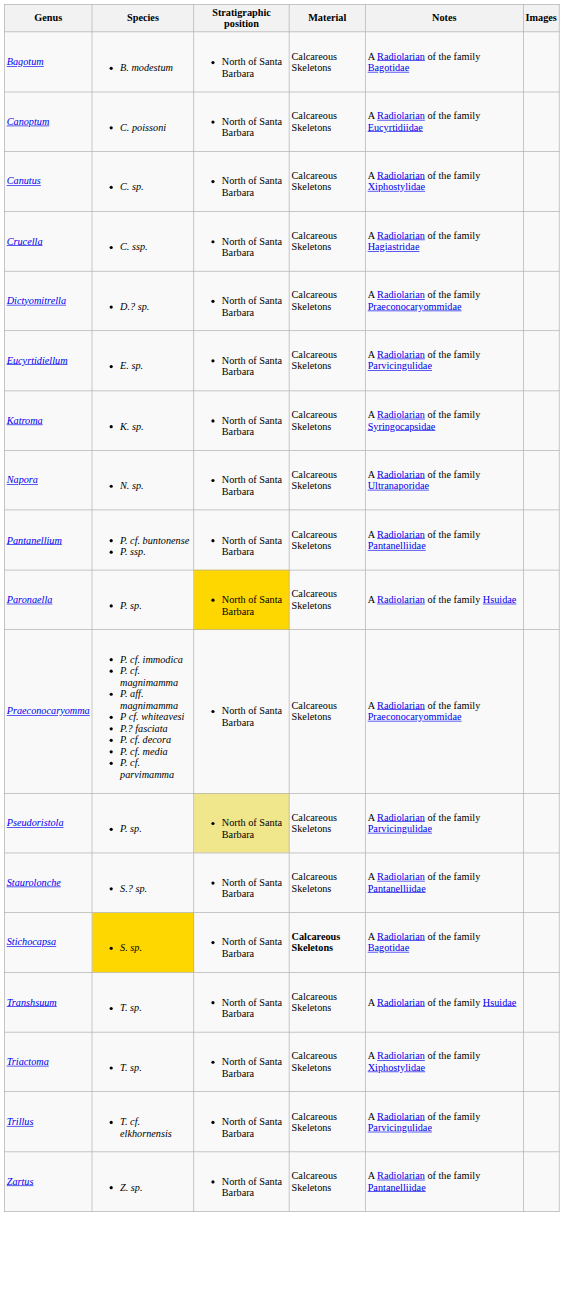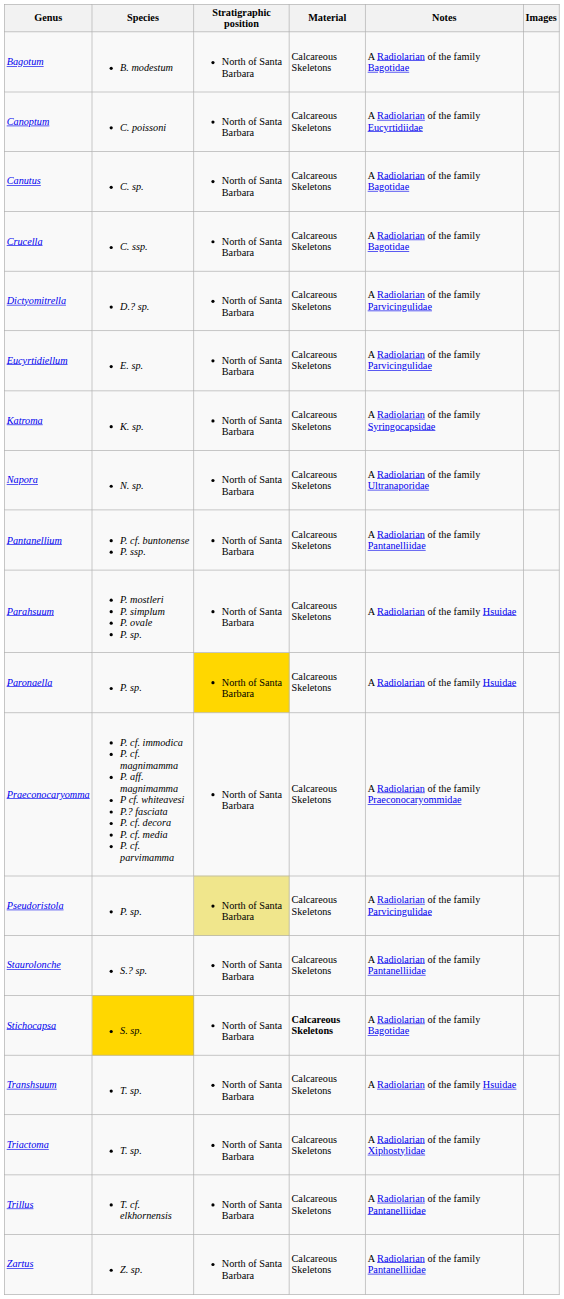 <table class="wikitable">
 <tr>
 <th>Genus</th>
 <th>Species</th>
 <th>Stratigraphic position</th>
 <th>Material</th>
 <th>Notes</th>
 <th>Images</th>
 </tr>
 <tr>
 <td><em><a href='#'>Bagotum</a></em></td>
 <td><br><ul><li><em>B. modestum</em></li></ul></td>
 <td><br><ul><li>North of Santa Barbara</li></ul></td>
 <td>Calcareous Skeletons</td>
 <td>A <a href='#'>Radiolarian</a> of the family <a href='#'>Bagotidae</a></td>
 <td></td>
 </tr>
 <tr>
 <td><em><a href='#'>Canoptum</a></em></td>
 <td><br><ul><li><em>C. poissoni</em></li></ul></td>
 <td><br><ul><li>North of Santa Barbara</li></ul></td>
 <td>Calcareous Skeletons</td>
 <td>A <a href='#'>Radiolarian</a> of the family <a href='#'>Eucyrtidiidae</a></td>
 <td></td>
 </tr>
 <tr>
 <td><em><a href='#'>Canutus</a></em></td>
 <td><br><ul><li><em>C. sp.</em></li></ul></td>
 <td><br><ul><li>North of Santa Barbara</li></ul></td>
 <td>Calcareous Skeletons</td>
-<td>A <a href='#'>Radiolarian</a> of the family <a href='#'>Xiphostylidae</a></td>
+<td>A <a href='#'>Radiolarian</a> of the family <a href='#'>Bagotidae</a></td>
 <td></td>
 </tr>
 <tr>
 <td><em><a href='#'>Crucella</a></em></td>
 <td><br><ul><li><em>C. ssp.</em></li></ul></td>
 <td><br><ul><li>North of Santa Barbara</li></ul></td>
 <td>Calcareous Skeletons</td>
-<td>A <a href='#'>Radiolarian</a> of the family <a href='#'>Hagiastridae</a></td>
+<td>A <a href='#'>Radiolarian</a> of the family <a href='#'>Bagotidae</a></td>
 <td></td>
 </tr>
 <tr>
 <td><em><a href='#'>Dictyomitrella</a></em></td>
 <td><br><ul><li><em>D.? sp.</em></li></ul></td>
 <td><br><ul><li>North of Santa Barbara</li></ul></td>
 <td>Calcareous Skeletons</td>
-<td>A <a href='#'>Radiolarian</a> of the family <a href='#'>Praeconocaryommidae</a></td>
+<td>A <a href='#'>Radiolarian</a> of the family <a href='#'>Parvicingulidae</a></td>
 <td></td>
 </tr>
 <tr>
 <td><em><a href='#'>Eucyrtidiellum</a></em></td>
 <td><br><ul><li><em>E. sp.</em></li></ul></td>
 <td><br><ul><li>North of Santa Barbara</li></ul></td>
 <td>Calcareous Skeletons</td>
 <td>A <a href='#'>Radiolarian</a> of the family <a href='#'>Parvicingulidae</a></td>
 <td></td>
 </tr>
 <tr>
 <td><em><a href='#'>Katroma</a></em></td>
 <td><br><ul><li><em>K. sp.</em></li></ul></td>
 <td><br><ul><li>North of Santa Barbara</li></ul></td>
 <td>Calcareous Skeletons</td>
 <td>A <a href='#'>Radiolarian</a> of the family <a href='#'>Syringocapsidae</a></td>
 <td></td>
 </tr>
 <tr>
 <td><em><a href='#'>Napora</a></em></td>
 <td><br><ul><li><em>N. sp.</em></li></ul></td>
 <td><br><ul><li>North of Santa Barbara</li></ul></td>
 <td>Calcareous Skeletons</td>
 <td>A <a href='#'>Radiolarian</a> of the family <a href='#'>Ultranaporidae</a></td>
 <td></td>
 </tr>
 <tr>
 <td><em><a href='#'>Pantanellium</a></em></td>
 <td><br><ul><li><em>P. cf. buntonense</em></li><li><em>P. ssp.</em></li></ul></td>
 <td><br><ul><li>North of Santa Barbara</li></ul></td>
 <td>Calcareous Skeletons</td>
 <td>A <a href='#'>Radiolarian</a> of the family <a href='#'>Pantanelliidae</a></td>
+<td></td>
+</tr>
+<tr>
+<td><em><a href='#'>Parahsuum</a></em></td>
+<td><br><ul><li><em>P. mostleri</em></li><li><em>P. simplum</em></li><li><em>P. ovale</em></li><li><em>P. sp.</em></li></ul></td>
+<td><br><ul><li>North of Santa Barbara</li></ul></td>
+<td>Calcareous Skeletons</td>
+<td>A <a href='#'>Radiolarian</a> of the family <a href='#'>Hsuidae</a></td>
 <td></td>
 </tr>
 <tr>
 <td><em><a href='#'>Paronaella</a></em></td>
 <td><br><ul><li><em>P. sp.</em></li></ul></td>
 <td style="background: gold;"><br><ul><li>North of Santa Barbara</li></ul></td>
 <td>Calcareous Skeletons</td>
 <td>A <a href='#'>Radiolarian</a> of the family <a href='#'>Hsuidae</a></td>
 <td></td>
 </tr>
 <tr>
 <td><em><a href='#'>Praeconocaryomma</a></em></td>
 <td><br><ul><li><em>P. cf. immodica</em></li><li><em>P. cf. magnimamma</em></li><li><em>P. aff. magnimamma</em></li><li><em>P cf. whiteavesi</em></li><li><em>P.? fasciata</em></li><li><em>P. cf. decora</em></li><li><em>P. cf. media</em></li><li><em>P. cf. parvimamma</em></li></ul></td>
 <td><br><ul><li>North of Santa Barbara</li></ul></td>
 <td>Calcareous Skeletons</td>
 <td>A <a href='#'>Radiolarian</a> of the family <a href='#'>Praeconocaryommidae</a></td>
 <td></td>
 </tr>
 <tr>
 <td><em><a href='#'>Pseudoristola</a></em></td>
 <td><br><ul><li><em>P. sp.</em></li></ul></td>
 <td style="background: khaki;"><br><ul><li>North of Santa Barbara</li></ul></td>
 <td>Calcareous Skeletons</td>
 <td>A <a href='#'>Radiolarian</a> of the family <a href='#'>Parvicingulidae</a></td>
 <td></td>
 </tr>
 <tr>
 <td><em><a href='#'>Staurolonche</a></em></td>
 <td><br><ul><li><em>S.? sp.</em></li></ul></td>
 <td><br><ul><li>North of Santa Barbara</li></ul></td>
 <td>Calcareous Skeletons</td>
 <td>A <a href='#'>Radiolarian</a> of the family <a href='#'>Pantanelliidae</a></td>
 <td></td>
 </tr>
 <tr>
 <td><em><a href='#'>Stichocapsa</a></em></td>
 <td style="background: gold;"><br><ul><li><em>S. sp.</em></li></ul></td>
 <td><br><ul><li>North of Santa Barbara</li></ul></td>
 <td><strong>Calcareous Skeletons</strong></td>
 <td>A <a href='#'>Radiolarian</a> of the family <a href='#'>Bagotidae</a></td>
 <td></td>
 </tr>
 <tr>
 <td><em><a href='#'>Transhsuum</a></em></td>
 <td><br><ul><li><em>T. sp.</em></li></ul></td>
 <td><br><ul><li>North of Santa Barbara</li></ul></td>
 <td>Calcareous Skeletons</td>
 <td>A <a href='#'>Radiolarian</a> of the family <a href='#'>Hsuidae</a></td>
 <td></td>
 </tr>
 <tr>
 <td><em><a href='#'>Triactoma</a></em></td>
 <td><br><ul><li><em>T. sp.</em></li></ul></td>
 <td><br><ul><li>North of Santa Barbara</li></ul></td>
 <td>Calcareous Skeletons</td>
 <td>A <a href='#'>Radiolarian</a> of the family <a href='#'>Xiphostylidae</a></td>
 <td></td>
 </tr>
 <tr>
 <td><em><a href='#'>Trillus</a></em></td>
 <td><br><ul><li><em>T. cf. elkhornensis</em></li></ul></td>
 <td><br><ul><li>North of Santa Barbara</li></ul></td>
 <td>Calcareous Skeletons</td>
-<td>A <a href='#'>Radiolarian</a> of the family <a href='#'>Parvicingulidae</a></td>
+<td>A <a href='#'>Radiolarian</a> of the family <a href='#'>Pantanelliidae</a></td>
 <td></td>
 </tr>
 <tr>
 <td><em><a href='#'>Zartus</a></em></td>
 <td><br><ul><li><em>Z. sp.</em></li></ul></td>
 <td><br><ul><li>North of Santa Barbara</li></ul></td>
 <td>Calcareous Skeletons</td>
 <td>A <a href='#'>Radiolarian</a> of the family <a href='#'>Pantanelliidae</a></td>
 <td></td>
 </tr>
 </table>
